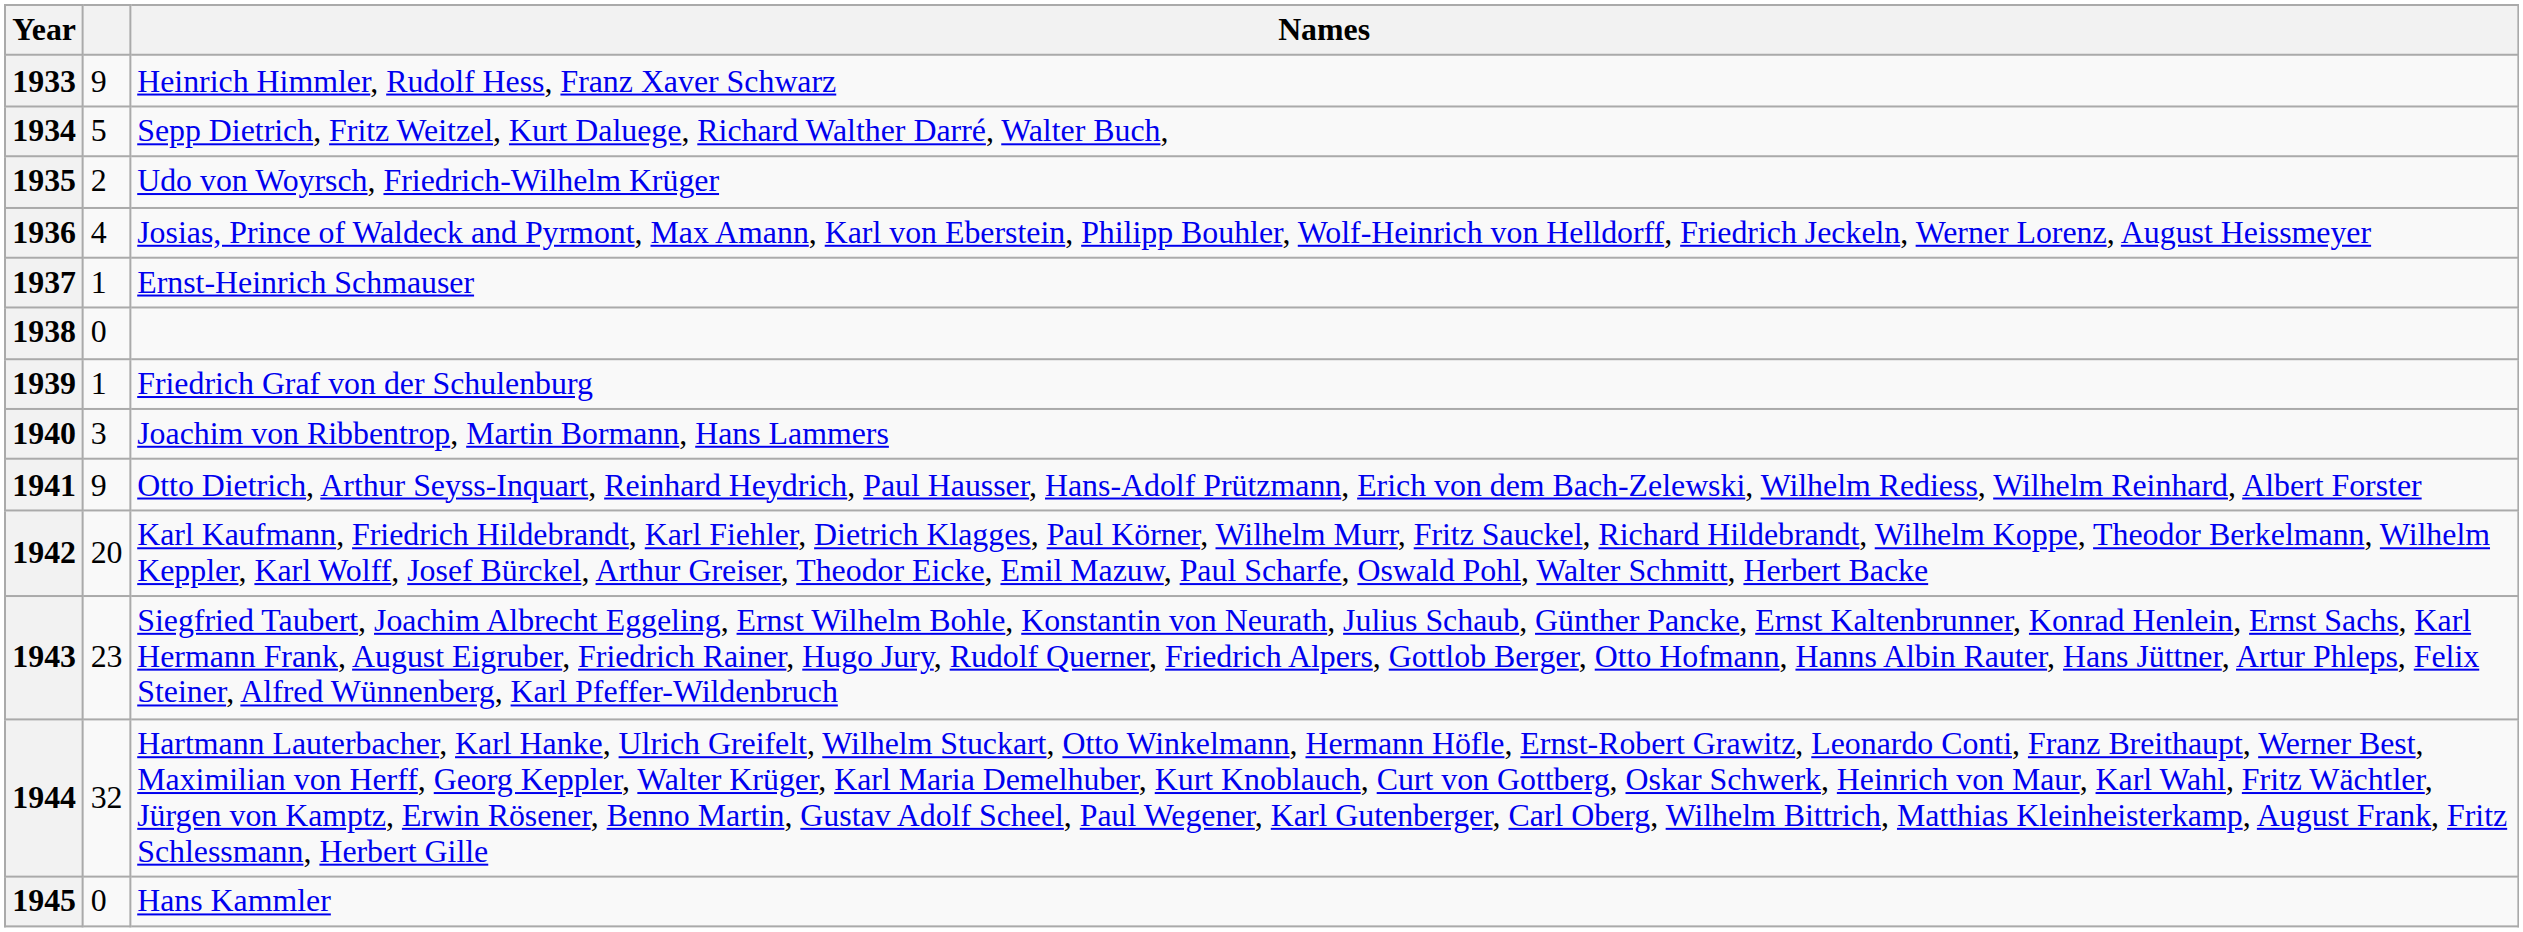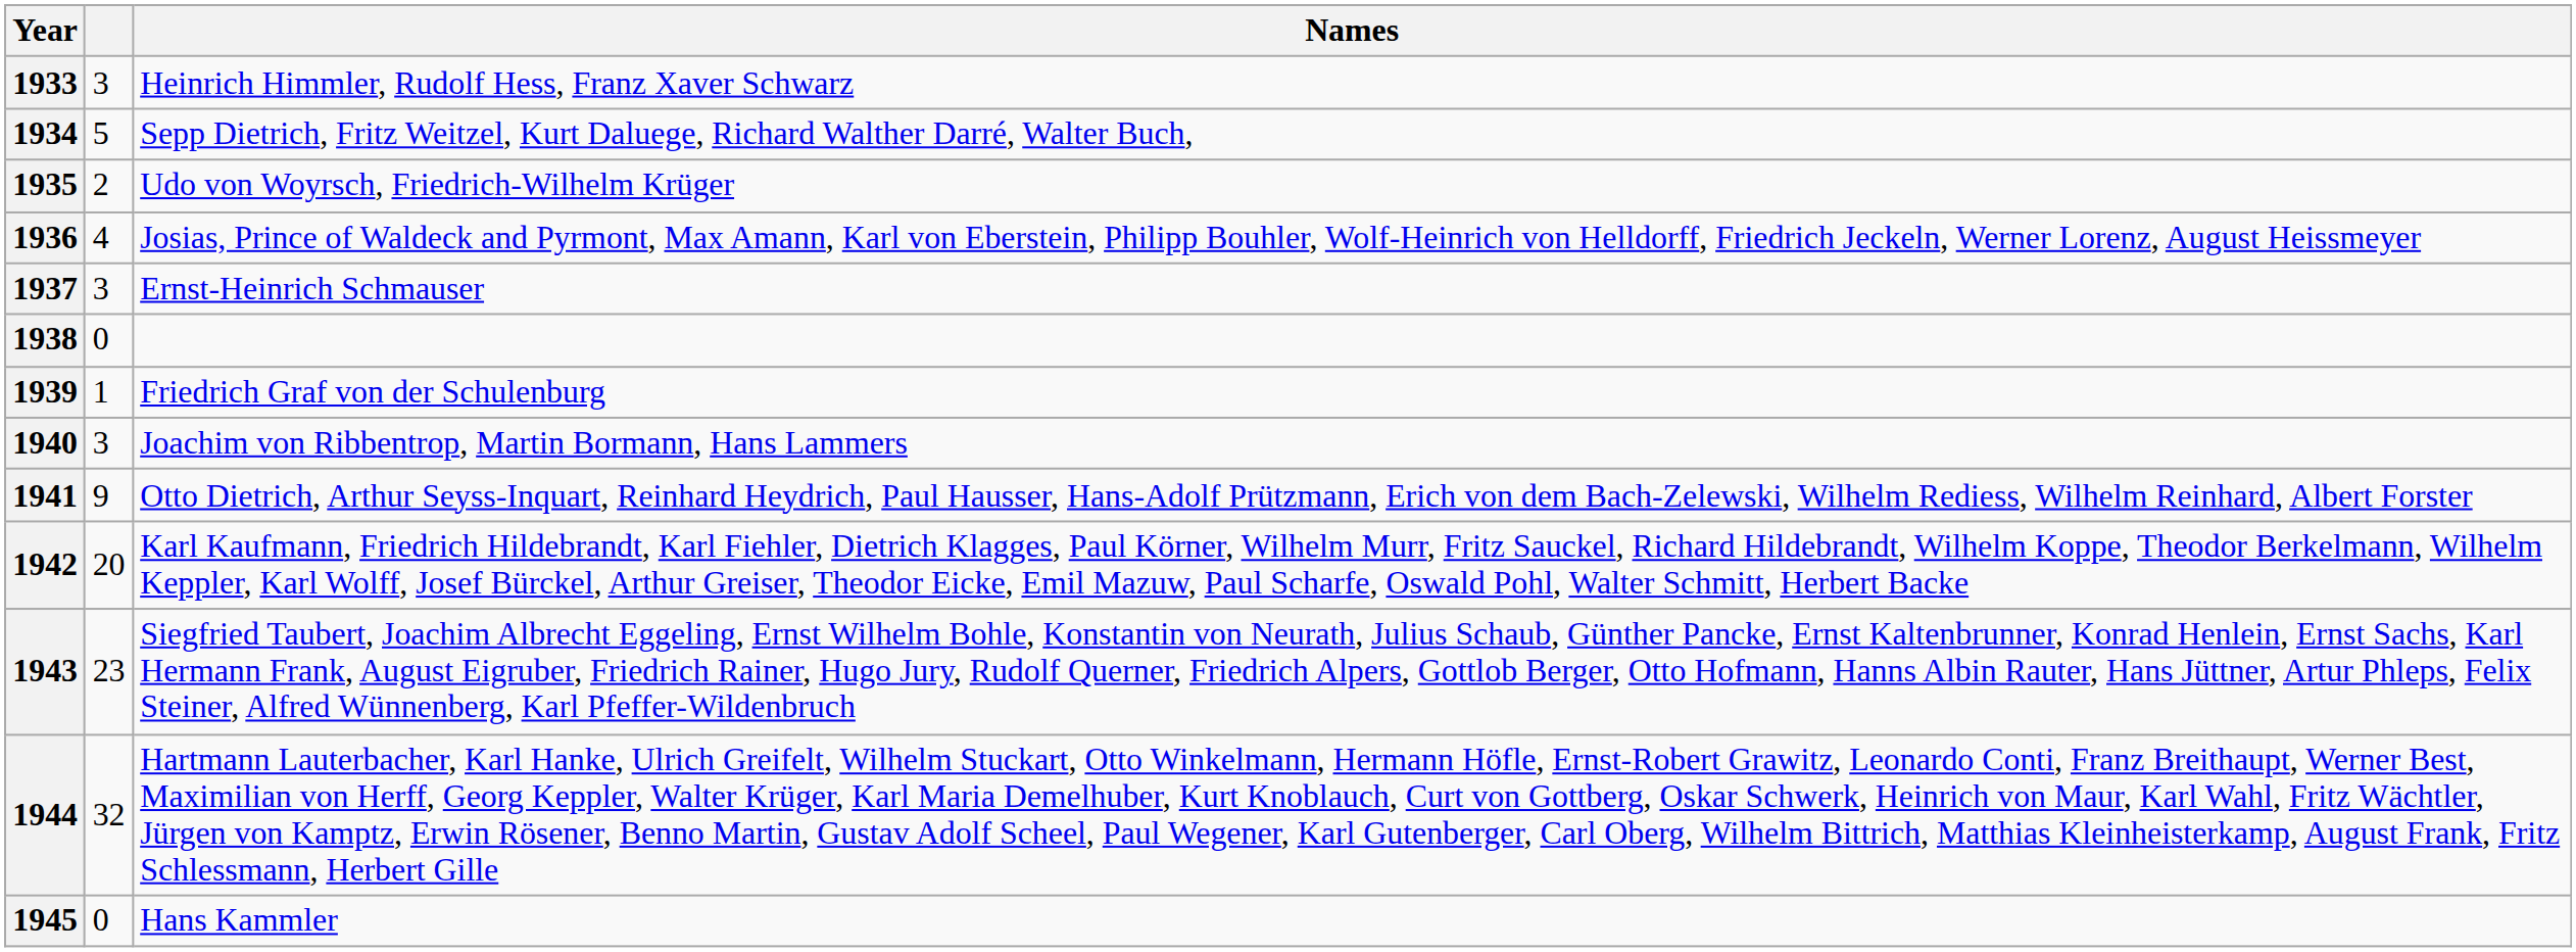 <table class="wikitable" width="100%">
 <tr>
 <th scope="col">Year</th>
 <th scope="col"></th>
 <th scope="col">Names</th>
 </tr>
 <tr>
 <th scope="row">1933</th>
-<td>9</td>
+<td>3</td>
 <td><a href='#'>Heinrich Himmler</a>, <a href='#'>Rudolf Hess</a>, <a href='#'>Franz Xaver Schwarz</a></td>
 </tr>
 <tr>
 <th scope="row">1934</th>
 <td>5</td>
 <td><a href='#'>Sepp Dietrich</a>, <a href='#'>Fritz Weitzel</a>, <a href='#'>Kurt Daluege</a>, <a href='#'>Richard Walther Darré</a>, <a href='#'>Walter Buch</a>,</td>
 </tr>
 <tr>
 <th scope="row">1935</th>
 <td>2</td>
 <td><a href='#'>Udo von Woyrsch</a>, <a href='#'>Friedrich-Wilhelm Krüger</a></td>
 </tr>
 <tr>
 <th scope="row">1936</th>
 <td>4</td>
 <td><a href='#'>Josias, Prince of Waldeck and Pyrmont</a>, <a href='#'>Max Amann</a>, <a href='#'>Karl von Eberstein</a>, <a href='#'>Philipp Bouhler</a>, <a href='#'>Wolf-Heinrich von Helldorff</a>, <a href='#'>Friedrich Jeckeln</a>, <a href='#'>Werner Lorenz</a>, <a href='#'>August Heissmeyer</a></td>
 </tr>
 <tr>
 <th scope="row">1937</th>
-<td>1</td>
+<td>3</td>
 <td><a href='#'>Ernst-Heinrich Schmauser</a></td>
 </tr>
 <tr>
 <th scope="row">1938</th>
 <td>0</td>
 <td></td>
 </tr>
 <tr>
 <th scope="row">1939</th>
 <td>1</td>
 <td><a href='#'>Friedrich Graf von der Schulenburg</a></td>
 </tr>
 <tr>
 <th scope="row">1940</th>
 <td>3</td>
 <td><a href='#'>Joachim von Ribbentrop</a>, <a href='#'>Martin Bormann</a>, <a href='#'>Hans Lammers</a></td>
 </tr>
 <tr>
 <th scope="row">1941</th>
 <td>9</td>
 <td><a href='#'>Otto Dietrich</a>, <a href='#'>Arthur Seyss-Inquart</a>, <a href='#'>Reinhard Heydrich</a>, <a href='#'>Paul Hausser</a>, <a href='#'>Hans-Adolf Prützmann</a>, <a href='#'>Erich von dem Bach-Zelewski</a>, <a href='#'>Wilhelm Rediess</a>, <a href='#'>Wilhelm Reinhard</a>, <a href='#'>Albert Forster</a></td>
 </tr>
 <tr>
 <th scope="row">1942</th>
 <td>20</td>
 <td><a href='#'>Karl Kaufmann</a>, <a href='#'>Friedrich Hildebrandt</a>, <a href='#'>Karl Fiehler</a>, <a href='#'>Dietrich Klagges</a>, <a href='#'>Paul Körner</a>, <a href='#'>Wilhelm Murr</a>, <a href='#'>Fritz Sauckel</a>, <a href='#'>Richard Hildebrandt</a>, <a href='#'>Wilhelm Koppe</a>, <a href='#'>Theodor Berkelmann</a>, <a href='#'>Wilhelm Keppler</a>, <a href='#'>Karl Wolff</a>, <a href='#'>Josef Bürckel</a>, <a href='#'>Arthur Greiser</a>, <a href='#'>Theodor Eicke</a>, <a href='#'>Emil Mazuw</a>, <a href='#'>Paul Scharfe</a>, <a href='#'>Oswald Pohl</a>, <a href='#'>Walter Schmitt</a>, <a href='#'>Herbert Backe</a></td>
 </tr>
 <tr>
 <th scope="row">1943</th>
 <td>23</td>
 <td><a href='#'>Siegfried Taubert</a>, <a href='#'>Joachim Albrecht Eggeling</a>, <a href='#'>Ernst Wilhelm Bohle</a>, <a href='#'>Konstantin von Neurath</a>, <a href='#'>Julius Schaub</a>, <a href='#'>Günther Pancke</a>, <a href='#'>Ernst Kaltenbrunner</a>, <a href='#'>Konrad Henlein</a>, <a href='#'>Ernst Sachs</a>, <a href='#'>Karl Hermann Frank</a>, <a href='#'>August Eigruber</a>, <a href='#'>Friedrich Rainer</a>, <a href='#'>Hugo Jury</a>, <a href='#'>Rudolf Querner</a>, <a href='#'>Friedrich Alpers</a>, <a href='#'>Gottlob Berger</a>, <a href='#'>Otto Hofmann</a>, <a href='#'>Hanns Albin Rauter</a>, <a href='#'>Hans Jüttner</a>, <a href='#'>Artur Phleps</a>, <a href='#'>Felix Steiner</a>, <a href='#'>Alfred Wünnenberg</a>, <a href='#'>Karl Pfeffer-Wildenbruch</a></td>
 </tr>
 <tr>
 <th scope="row">1944</th>
 <td>32</td>
 <td><a href='#'>Hartmann Lauterbacher</a>, <a href='#'>Karl Hanke</a>, <a href='#'>Ulrich Greifelt</a>, <a href='#'>Wilhelm Stuckart</a>, <a href='#'>Otto Winkelmann</a>, <a href='#'>Hermann Höfle</a>, <a href='#'>Ernst-Robert Grawitz</a>, <a href='#'>Leonardo Conti</a>, <a href='#'>Franz Breithaupt</a>, <a href='#'>Werner Best</a>, <a href='#'>Maximilian von Herff</a>, <a href='#'>Georg Keppler</a>, <a href='#'>Walter Krüger</a>, <a href='#'>Karl Maria Demelhuber</a>, <a href='#'>Kurt Knoblauch</a>, <a href='#'>Curt von Gottberg</a>, <a href='#'>Oskar Schwerk</a>, <a href='#'>Heinrich von Maur</a>, <a href='#'>Karl Wahl</a>, <a href='#'>Fritz Wächtler</a>, <a href='#'>Jürgen von Kamptz</a>, <a href='#'>Erwin Rösener</a>, <a href='#'>Benno Martin</a>, <a href='#'>Gustav Adolf Scheel</a>, <a href='#'>Paul Wegener</a>, <a href='#'>Karl Gutenberger</a>, <a href='#'>Carl Oberg</a>, <a href='#'>Wilhelm Bittrich</a>, <a href='#'>Matthias Kleinheisterkamp</a>, <a href='#'>August Frank</a>, <a href='#'>Fritz Schlessmann</a>, <a href='#'>Herbert Gille</a></td>
 </tr>
 <tr>
 <th scope="row">1945</th>
 <td>0</td>
 <td><a href='#'>Hans Kammler</a></td>
 </tr>
 </table>
